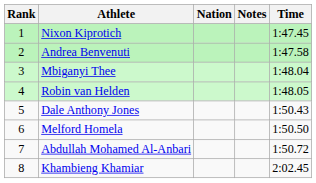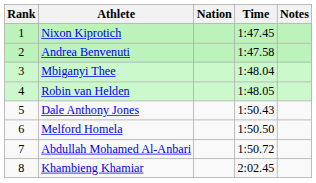 <table class="wikitable sortable" style="text-align:center">
 <tr>
 <th>Rank</th>
 <th>Athlete</th>
 <th>Nation</th>
+<th>Time</th>
 <th>Notes</th>
-<th>Time</th>
 </tr>
 <tr style="background:#bbf3bb;">
 <td>1</td>
 <td align=left><a href='#'>Nixon Kiprotich</a></td>
 <td align=left></td>
+<td>1:47.45</td>
 <td></td>
-<td>1:47.45</td>
 </tr>
 <tr style="background:#bbf3bb;">
 <td>2</td>
 <td align=left><a href='#'>Andrea Benvenuti</a></td>
 <td align=left></td>
+<td>1:47.58</td>
 <td></td>
-<td>1:47.58</td>
 </tr>
 <tr style="background:#ccf9cc;">
 <td>3</td>
 <td align=left><a href='#'>Mbiganyi Thee</a></td>
 <td align=left></td>
+<td>1:48.04</td>
 <td></td>
-<td>1:48.04</td>
 </tr>
 <tr style="background:#ccf9cc;">
 <td>4</td>
 <td align=left><a href='#'>Robin van Helden</a></td>
 <td align=left></td>
+<td>1:48.05</td>
 <td></td>
-<td>1:48.05</td>
 </tr>
 <tr>
 <td>5</td>
 <td align=left><a href='#'>Dale Anthony Jones</a></td>
 <td align=left></td>
+<td>1:50.43</td>
 <td></td>
-<td>1:50.43</td>
 </tr>
 <tr>
 <td>6</td>
 <td align=left><a href='#'>Melford Homela</a></td>
 <td align=left></td>
+<td>1:50.50</td>
 <td></td>
-<td>1:50.50</td>
 </tr>
 <tr>
 <td>7</td>
 <td align=left><a href='#'>Abdullah Mohamed Al-Anbari</a></td>
 <td align=left></td>
+<td>1:50.72</td>
 <td></td>
-<td>1:50.72</td>
 </tr>
 <tr>
 <td>8</td>
 <td align=left><a href='#'>Khambieng Khamiar</a></td>
 <td align=left></td>
+<td>2:02.45</td>
 <td></td>
-<td>2:02.45</td>
 </tr>
 </table>
